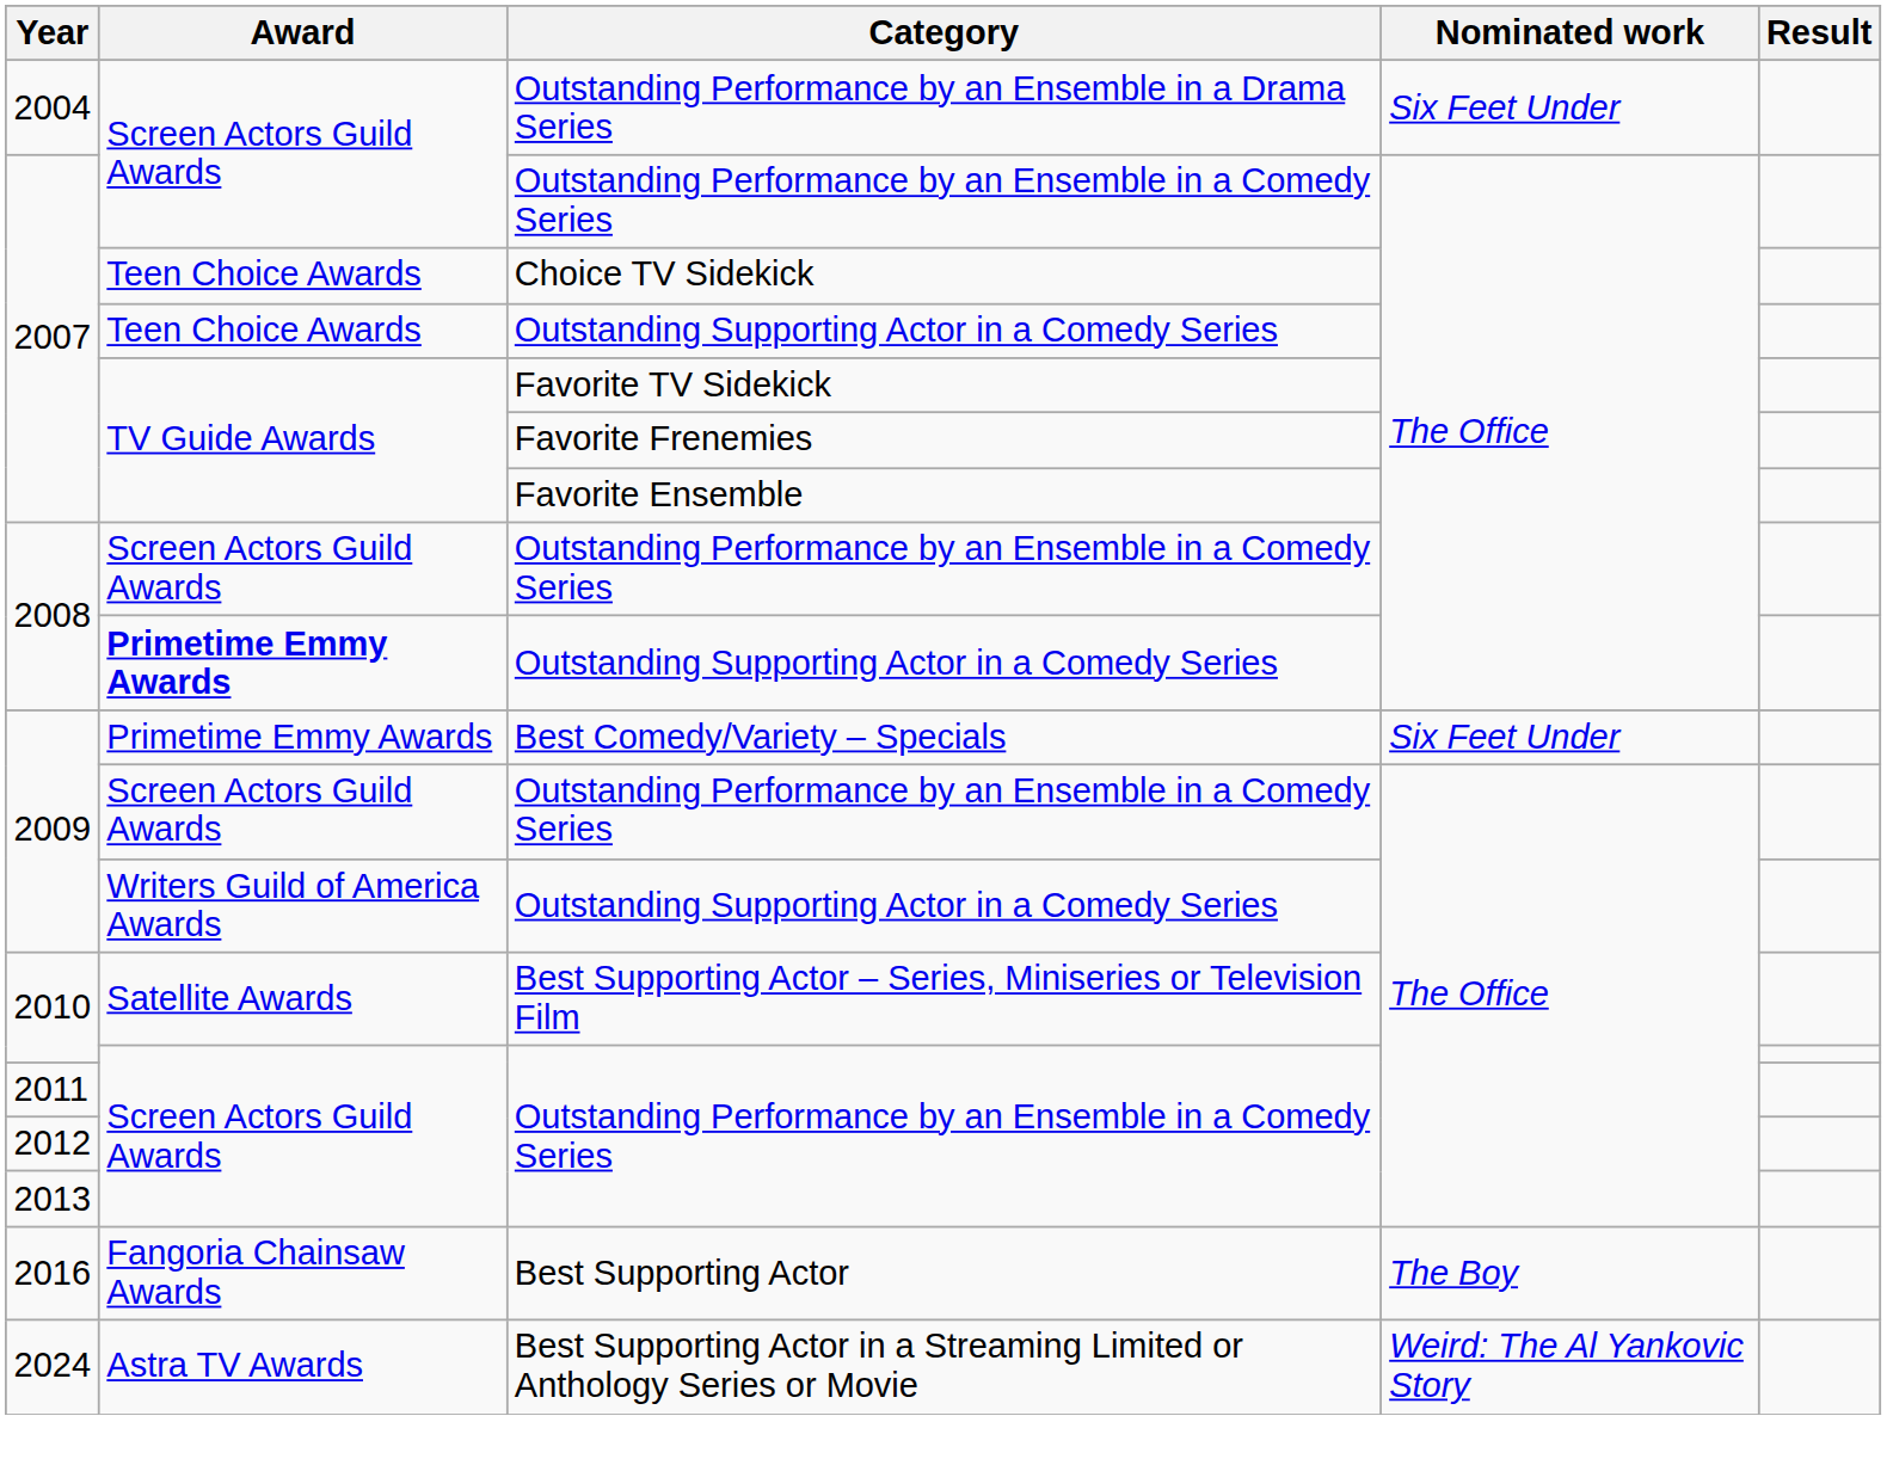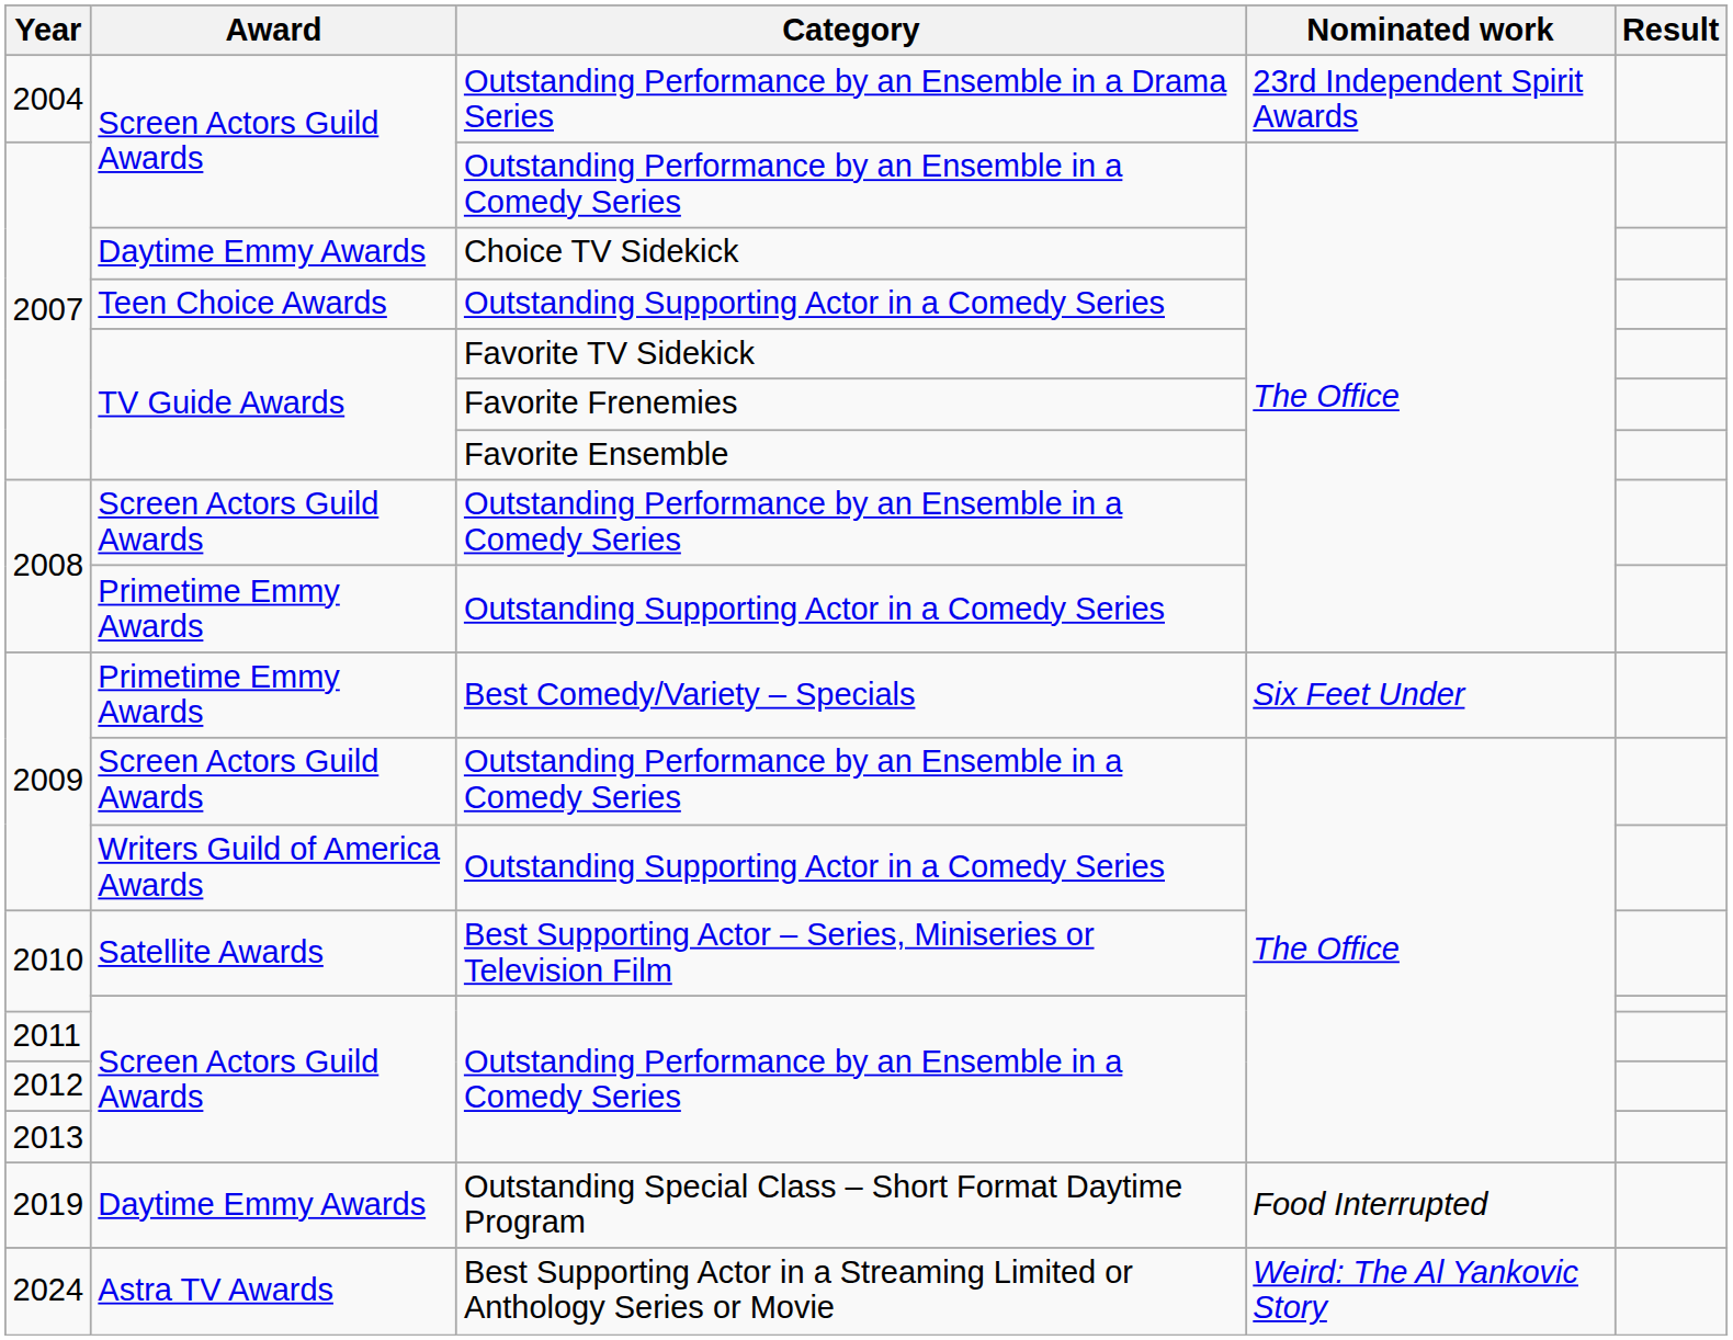 <table class="wikitable">
 <tr>
 <th>Year</th>
 <th>Award</th>
 <th>Category</th>
 <th>Nominated work</th>
 <th>Result</th>
 </tr>
 <tr>
 <td>2004</td>
 <td rowspan="2"><a href='#'>Screen Actors Guild Awards</a></td>
 <td><a href='#'>Outstanding Performance by an Ensemble in a Drama Series</a></td>
-<td><em><a href='#'>Six Feet Under</a></em></td>
+<td><a href='#'>23rd Independent Spirit Awards</a></td>
 <td></td>
 </tr>
 <tr>
 <td rowspan="6">2007</td>
 <td><a href='#'>Outstanding Performance by an Ensemble in a Comedy Series</a></td>
 <td rowspan="8"><em><a href='#'>The Office</a></em></td>
 <td></td>
 </tr>
 <tr>
-<td><a href='#'>Teen Choice Awards</a></td>
+<td><a href='#'>Daytime Emmy Awards</a></td>
 <td>Choice TV Sidekick</td>
 <td></td>
 </tr>
 <tr>
 <td><a href='#'>Teen Choice Awards</a></td>
 <td><a href='#'>Outstanding Supporting Actor in a Comedy Series</a></td>
 <td></td>
 </tr>
 <tr>
 <td rowspan="3"><a href='#'>TV Guide Awards</a></td>
 <td>Favorite TV Sidekick</td>
 <td></td>
 </tr>
 <tr>
 <td>Favorite Frenemies</td>
 <td></td>
 </tr>
 <tr>
 <td>Favorite Ensemble</td>
 <td></td>
 </tr>
 <tr>
 <td rowspan="2">2008</td>
 <td><a href='#'>Screen Actors Guild Awards</a></td>
 <td><a href='#'>Outstanding Performance by an Ensemble in a Comedy Series</a></td>
 <td></td>
 </tr>
 <tr>
-<td><strong><a href='#'>Primetime Emmy Awards</a></strong></td>
+<td><a href='#'>Primetime Emmy Awards</a></td>
 <td><a href='#'>Outstanding Supporting Actor in a Comedy Series</a></td>
 <td></td>
 </tr>
 <tr>
 <td rowspan="3">2009</td>
 <td><a href='#'>Primetime Emmy Awards</a></td>
 <td><a href='#'>Best Comedy/Variety – Specials</a></td>
 <td><em><a href='#'>Six Feet Under</a></em></td>
 <td></td>
 </tr>
 <tr>
 <td><a href='#'>Screen Actors Guild Awards</a></td>
 <td><a href='#'>Outstanding Performance by an Ensemble in a Comedy Series</a></td>
 <td rowspan="7"><em><a href='#'>The Office</a></em></td>
 <td></td>
 </tr>
 <tr>
 <td><a href='#'>Writers Guild of America Awards</a></td>
 <td><a href='#'>Outstanding Supporting Actor in a Comedy Series</a></td>
 <td></td>
 </tr>
 <tr>
 <td rowspan="2">2010</td>
 <td><a href='#'>Satellite Awards</a></td>
 <td><a href='#'>Best Supporting Actor – Series, Miniseries or Television Film</a></td>
 <td></td>
 </tr>
 <tr>
 <td rowspan="4"><a href='#'>Screen Actors Guild Awards</a></td>
 <td rowspan="4"><a href='#'>Outstanding Performance by an Ensemble in a Comedy Series</a></td>
 <td></td>
 </tr>
 <tr>
 <td>2011</td>
 <td></td>
 </tr>
 <tr>
 <td>2012</td>
 <td></td>
 </tr>
 <tr>
 <td>2013</td>
 <td></td>
 </tr>
 <tr>
-<td>2016</td>
-<td><a href='#'>Fangoria Chainsaw Awards</a></td>
-<td>Best Supporting Actor</td>
-<td><em><a href='#'>The Boy</a></em></td>
+<td>2019</td>
+<td><a href='#'>Daytime Emmy Awards</a></td>
+<td>Outstanding Special Class – Short Format Daytime Program</td>
+<td><em>Food Interrupted</em></td>
 <td></td>
 </tr>
 <tr>
 <td>2024</td>
 <td><a href='#'>Astra TV Awards</a></td>
 <td>Best Supporting Actor in a Streaming Limited or Anthology Series or Movie</td>
 <td><em><a href='#'>Weird: The Al Yankovic Story</a></em></td>
 <td></td>
 </tr>
 </table>
